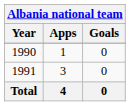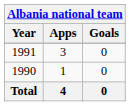 <table class="wikitable" style="text-align:center">
 <tr>
 <th colspan=3><a href='#'>Albania national team</a></th>
 </tr>
 <tr>
 <th>Year</th>
 <th>Apps</th>
 <th>Goals</th>
 </tr>
 <tr>
 </tr>
 <tr>
-<td>1990</td>
-<td>1</td>
+<td>1991</td>
+<td>3</td>
 <td>0</td>
 </tr>
 <tr>
-<td>1991</td>
-<td>3</td>
+<td>1990</td>
+<td>1</td>
 <td>0</td>
 </tr>
 <tr>
 <th>Total</th>
 <th>4</th>
 <th>0</th>
 </tr>
 </table>
